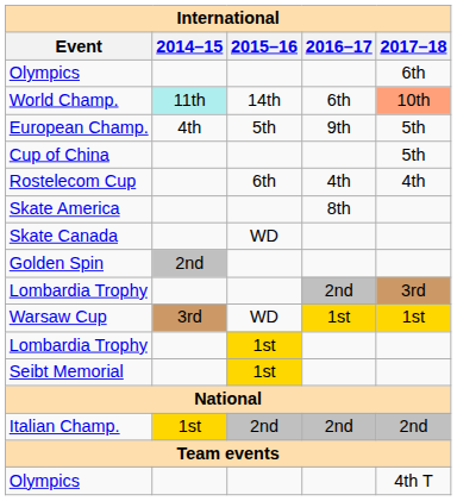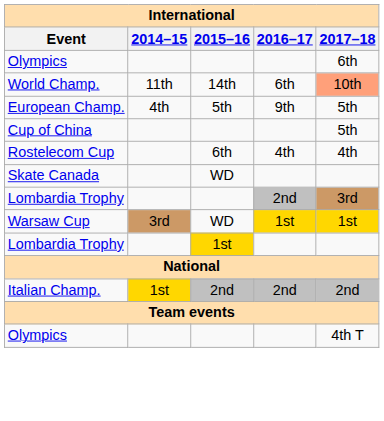 <table class="wikitable" style="text-align:center">
 <tr>
 <th style="background-color: #ffdead; " colspan=5 align=center>International</th>
 </tr>
 <tr>
 <th>Event</th>
 <th><a href='#'>2014–15</a></th>
 <th><a href='#'>2015–16</a></th>
 <th><a href='#'>2016–17</a></th>
 <th><a href='#'>2017–18</a></th>
 </tr>
 <tr>
 <td align=left><a href='#'>Olympics</a></td>
 <td></td>
 <td></td>
 <td></td>
 <td>6th</td>
 </tr>
 <tr>
 <td align=left><a href='#'>World Champ.</a></td>
-<td style="background: paleturquoise;">11th</td>
+<td>11th</td>
 <td>14th</td>
 <td>6th</td>
 <td style="background: lightsalmon;">10th</td>
 </tr>
 <tr>
 <td align=left><a href='#'>European Champ.</a></td>
 <td>4th</td>
 <td>5th</td>
 <td>9th</td>
 <td>5th</td>
 </tr>
 <tr>
 <td align=left> <a href='#'>Cup of China</a></td>
 <td></td>
 <td></td>
 <td></td>
 <td>5th</td>
 </tr>
 <tr>
 <td align=left> <a href='#'>Rostelecom Cup</a></td>
 <td></td>
 <td>6th</td>
 <td>4th</td>
 <td>4th</td>
 </tr>
 <tr>
-<td align=left> <a href='#'>Skate America</a></td>
-<td></td>
-<td></td>
-<td>8th</td>
-<td></td>
-</tr>
-<tr>
 <td align=left> <a href='#'>Skate Canada</a></td>
 <td></td>
 <td>WD</td>
-<td></td>
-<td></td>
-</tr>
-<tr>
-<td align=left> <a href='#'>Golden Spin</a></td>
-<td bgcolor=silver>2nd</td>
-<td></td>
 <td></td>
 <td></td>
 </tr>
 <tr>
 <td align=left> <a href='#'>Lombardia Trophy</a></td>
 <td></td>
 <td></td>
 <td bgcolor=silver>2nd</td>
 <td bgcolor=cc9966>3rd</td>
 </tr>
 <tr>
 <td align=left> <a href='#'>Warsaw Cup</a></td>
 <td bgcolor=cc9966>3rd</td>
 <td>WD</td>
 <td bgcolor=gold>1st</td>
 <td bgcolor=gold>1st</td>
 </tr>
 <tr>
 <td align=left><a href='#'>Lombardia Trophy</a></td>
-<td></td>
-<td bgcolor=gold>1st</td>
-<td></td>
-<td></td>
-</tr>
-<tr>
-<td align=left><a href='#'>Seibt Memorial</a></td>
 <td></td>
 <td bgcolor=gold>1st</td>
 <td></td>
 <td></td>
 </tr>
 <tr>
 <th style="background-color: #ffdead; " colspan=5 align=center>National</th>
 </tr>
 <tr>
 <td align=left><a href='#'>Italian Champ.</a></td>
 <td bgcolor=gold>1st</td>
 <td bgcolor=silver>2nd</td>
 <td bgcolor=silver>2nd</td>
 <td bgcolor=silver>2nd</td>
 </tr>
 <tr>
 <th colspan="5" style="background-color: #ffdead; " align="center">Team events</th>
 </tr>
 <tr>
 <td align=left><a href='#'>Olympics</a></td>
 <td></td>
 <td></td>
 <td></td>
 <td>4th T</td>
 </tr>
 </table>
